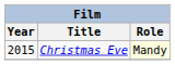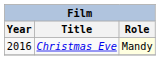 <table class="wikitable">
 <tr style="background:#ccc; text-align:center;">
 <th colspan="3" style="background: LightSteelBlue;">Film</th>
 </tr>
 <tr style="background:#ccc; text-align:center;">
 <th>Year</th>
 <th>Title</th>
 <th>Role</th>
 </tr>
 <tr>
-<td>2015</td>
+<td>2016</td>
 <td><em><a href='#'>Christmas Eve</a></em></td>
 <td style="background: lightyellow;">Mandy</td>
 </tr>
 <tr>
 </tr>
 </table>
